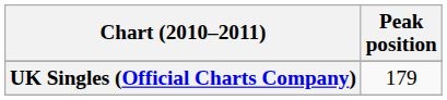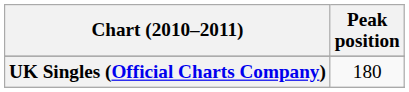 <table class="wikitable sortable plainrowheaders" style="text-align:center;">
 <tr>
 <th>Chart (2010–2011)</th>
 <th>Peak <br> position</th>
 </tr>
 <tr>
 </tr>
 <tr>
 <th scope="row">UK Singles (<a href='#'>Official Charts Company</a>)</th>
-<td>179</td>
+<td>180</td>
 </tr>
 <tr>
 </tr>
 <tr>
 </tr>
 </table>
